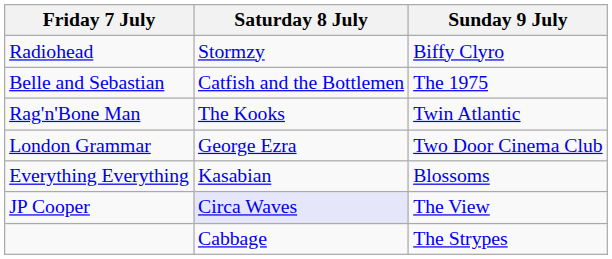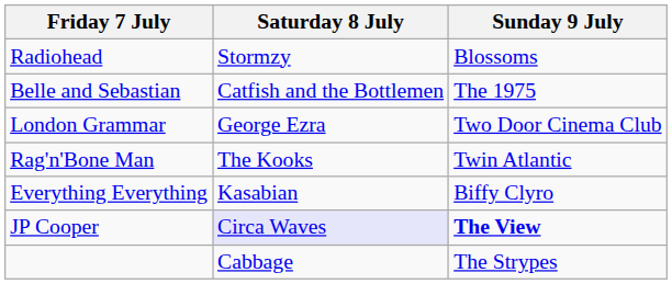 <table class="wikitable">
 <tr>
 <th>Friday 7 July</th>
 <th>Saturday 8 July</th>
 <th>Sunday 9 July</th>
 </tr>
 <tr>
 <td><a href='#'>Radiohead</a></td>
 <td><a href='#'>Stormzy</a></td>
-<td><a href='#'>Biffy Clyro</a></td>
+<td><a href='#'>Blossoms</a></td>
 </tr>
 <tr>
 <td><a href='#'>Belle and Sebastian</a></td>
 <td><a href='#'>Catfish and the Bottlemen</a></td>
 <td><a href='#'>The 1975</a></td>
 </tr>
 <tr>
+<td><a href='#'>London Grammar</a></td>
+<td><a href='#'>George Ezra</a></td>
+<td><a href='#'>Two Door Cinema Club</a></td>
+</tr>
+<tr>
 <td><a href='#'>Rag'n'Bone Man</a></td>
 <td><a href='#'>The Kooks</a></td>
 <td><a href='#'>Twin Atlantic</a></td>
 </tr>
 <tr>
-<td><a href='#'>London Grammar</a></td>
-<td><a href='#'>George Ezra</a></td>
-<td><a href='#'>Two Door Cinema Club</a></td>
-</tr>
-<tr>
 <td><a href='#'>Everything Everything</a></td>
 <td><a href='#'>Kasabian</a></td>
-<td><a href='#'>Blossoms</a></td>
+<td><a href='#'>Biffy Clyro</a></td>
 </tr>
 <tr>
 <td><a href='#'>JP Cooper</a></td>
 <td style="background: lavender;"><a href='#'>Circa Waves</a></td>
-<td><a href='#'>The View</a></td>
+<td><strong><a href='#'>The View</a></strong></td>
 </tr>
 <tr>
 <td></td>
 <td><a href='#'>Cabbage</a></td>
 <td><a href='#'>The Strypes</a></td>
 </tr>
 </table>
